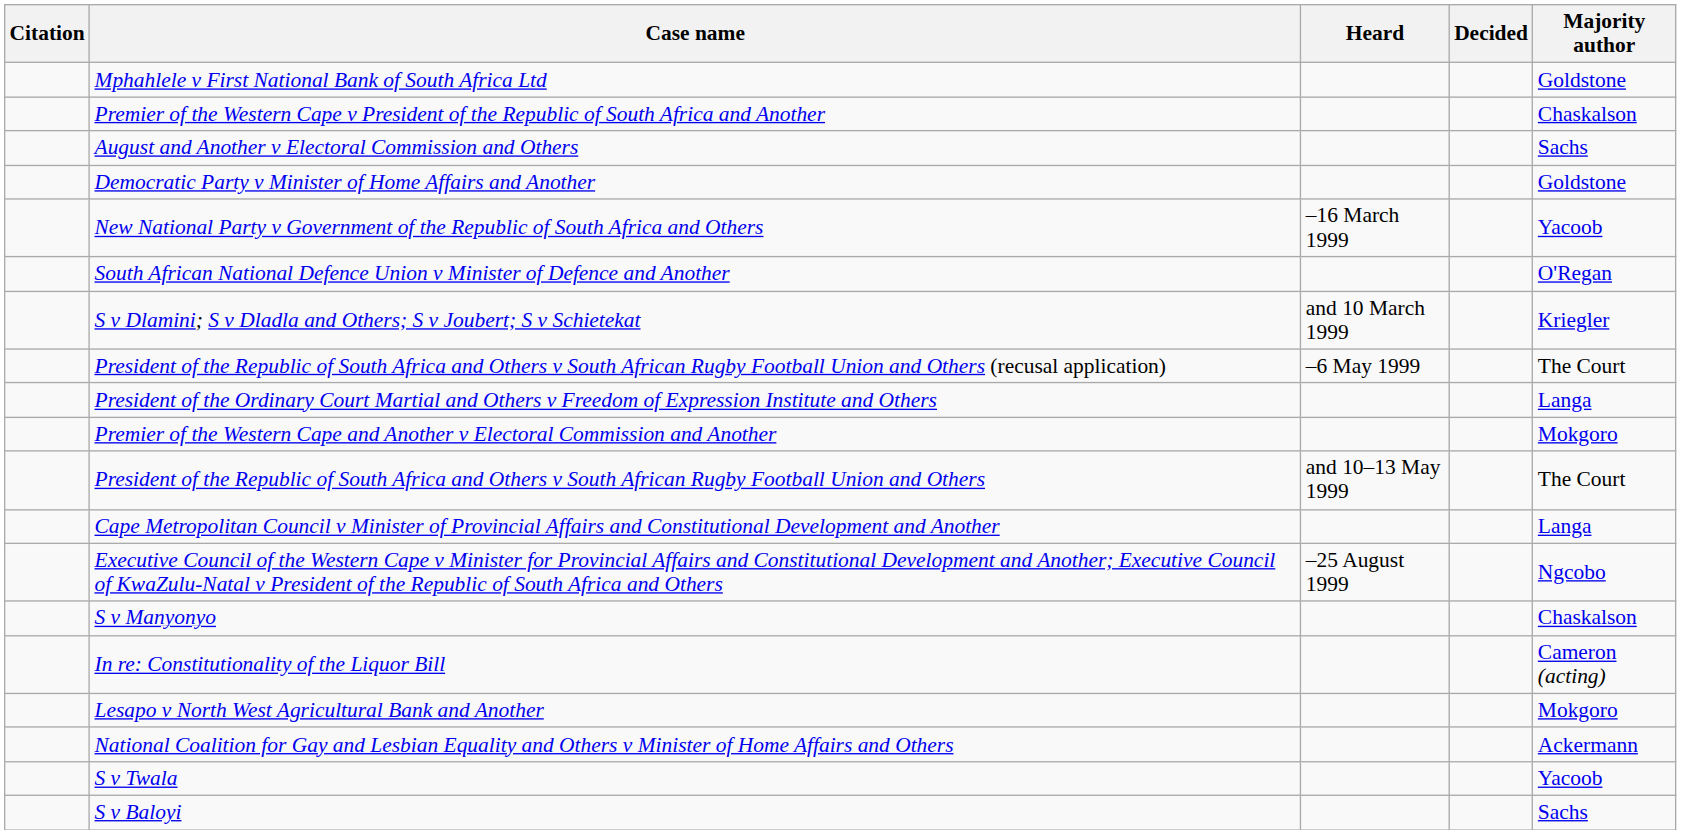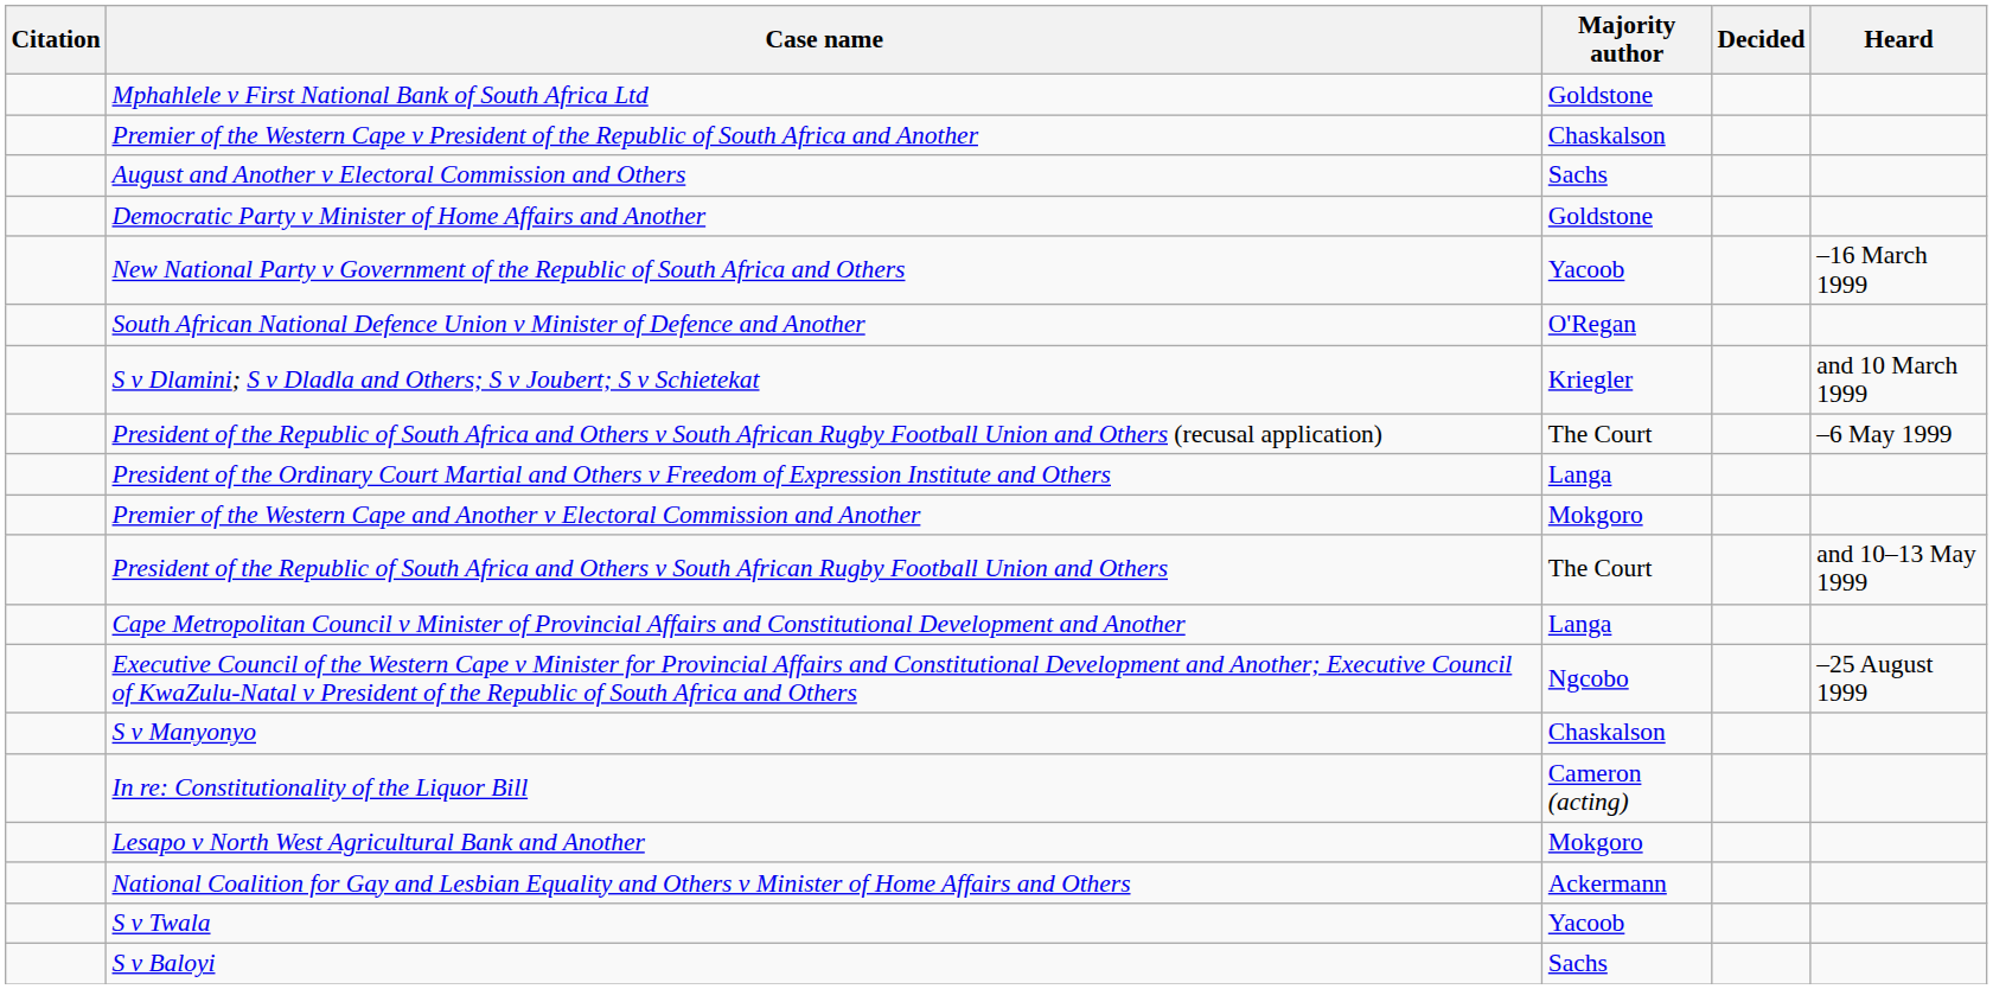 <table class="wikitable sortable static-row-numbers">
 <tr>
 <th>Citation</th>
 <th>Case name</th>
+<th>Majority author</th>
+<th>Decided</th>
 <th>Heard</th>
-<th>Decided</th>
-<th>Majority author</th>
 </tr>
 <tr>
 <td nowrap></td>
 <td><em><a href='#'>Mphahlele v First National Bank of South Africa Ltd</a></em></td>
+<td><a href='#'>Goldstone</a></td>
 <td></td>
 <td></td>
-<td><a href='#'>Goldstone</a></td>
 </tr>
 <tr>
 <td nowrap></td>
 <td><em><a href='#'>Premier of the Western Cape v President of the Republic of South Africa and Another</a></em></td>
+<td><a href='#'>Chaskalson</a></td>
 <td></td>
 <td></td>
-<td><a href='#'>Chaskalson</a></td>
 </tr>
 <tr>
 <td nowrap></td>
 <td><em><a href='#'>August and Another v Electoral Commission and Others</a></em></td>
+<td><a href='#'>Sachs</a></td>
 <td></td>
 <td></td>
-<td><a href='#'>Sachs</a></td>
 </tr>
 <tr>
 <td nowrap></td>
 <td><em><a href='#'>Democratic Party v Minister of Home Affairs and Another</a></em></td>
+<td><a href='#'>Goldstone</a></td>
 <td></td>
 <td></td>
-<td><a href='#'>Goldstone</a></td>
 </tr>
 <tr>
 <td nowrap></td>
 <td><em><a href='#'>New National Party v Government of the Republic of South Africa and Others</a></em></td>
+<td><a href='#'>Yacoob</a></td>
+<td></td>
 <td>–16 March 1999</td>
-<td></td>
-<td><a href='#'>Yacoob</a></td>
 </tr>
 <tr>
 <td nowrap></td>
 <td><em><a href='#'>South African National Defence Union v Minister of Defence and Another</a></em></td>
+<td><a href='#'>O'Regan</a></td>
 <td></td>
 <td></td>
-<td><a href='#'>O'Regan</a></td>
 </tr>
 <tr>
 <td nowrap></td>
 <td><em><a href='#'>S v Dlamini</a>; <a href='#'>S v Dladla and Others; S v Joubert; S v Schietekat</a></em></td>
+<td><a href='#'>Kriegler</a></td>
+<td></td>
 <td> and 10 March 1999</td>
-<td></td>
-<td><a href='#'>Kriegler</a></td>
 </tr>
 <tr>
 <td nowrap></td>
 <td><em><a href='#'>President of the Republic of South Africa and Others v South African Rugby Football Union and Others</a></em> (recusal application)</td>
+<td>The Court</td>
+<td></td>
 <td>–6 May 1999</td>
-<td></td>
-<td>The Court</td>
 </tr>
 <tr>
 <td nowrap></td>
 <td><em><a href='#'>President of the Ordinary Court Martial and Others v Freedom of Expression Institute and Others</a></em></td>
+<td><a href='#'>Langa</a></td>
 <td></td>
 <td></td>
-<td><a href='#'>Langa</a></td>
 </tr>
 <tr>
 <td nowrap></td>
 <td><em><a href='#'>Premier of the Western Cape and Another v Electoral Commission and Another</a></em></td>
+<td><a href='#'>Mokgoro</a></td>
 <td></td>
 <td></td>
-<td><a href='#'>Mokgoro</a></td>
 </tr>
 <tr>
 <td nowrap></td>
 <td><em><a href='#'>President of the Republic of South Africa and Others v South African Rugby Football Union and Others</a></em></td>
+<td>The Court</td>
+<td></td>
 <td> and 10–13 May 1999</td>
-<td></td>
-<td>The Court</td>
 </tr>
 <tr>
 <td nowrap></td>
 <td><em><a href='#'>Cape Metropolitan Council v Minister of Provincial Affairs and Constitutional Development and Another</a></em></td>
+<td><a href='#'>Langa</a></td>
 <td></td>
 <td></td>
-<td><a href='#'>Langa</a></td>
 </tr>
 <tr>
 <td nowrap></td>
 <td><em><a href='#'>Executive Council of the Western Cape v Minister for Provincial Affairs and Constitutional Development and Another; Executive Council of KwaZulu-Natal v President of the Republic of South Africa and Others</a></em></td>
+<td><a href='#'>Ngcobo</a></td>
+<td></td>
 <td>–25 August 1999</td>
-<td></td>
-<td><a href='#'>Ngcobo</a></td>
 </tr>
 <tr>
 <td nowrap></td>
 <td><em><a href='#'>S v Manyonyo</a></em></td>
+<td><a href='#'>Chaskalson</a></td>
 <td></td>
 <td></td>
-<td><a href='#'>Chaskalson</a></td>
 </tr>
 <tr>
 <td nowrap></td>
 <td><em><a href='#'>In re: Constitutionality of the Liquor Bill</a></em></td>
+<td><a href='#'>Cameron</a> <em>(acting)</em></td>
 <td></td>
 <td></td>
-<td><a href='#'>Cameron</a> <em>(acting)</em></td>
 </tr>
 <tr>
 <td nowrap></td>
 <td><em><a href='#'>Lesapo v North West Agricultural Bank and Another</a></em></td>
+<td><a href='#'>Mokgoro</a></td>
 <td></td>
 <td></td>
-<td><a href='#'>Mokgoro</a></td>
 </tr>
 <tr>
 <td nowrap></td>
 <td><em><a href='#'>National Coalition for Gay and Lesbian Equality and Others v Minister of Home Affairs and Others</a></em></td>
+<td><a href='#'>Ackermann</a></td>
 <td></td>
 <td></td>
-<td><a href='#'>Ackermann</a></td>
 </tr>
 <tr>
 <td nowrap></td>
 <td><em><a href='#'>S v Twala</a></em></td>
+<td><a href='#'>Yacoob</a></td>
 <td></td>
 <td></td>
-<td><a href='#'>Yacoob</a></td>
 </tr>
 <tr>
 <td nowrap></td>
 <td><em><a href='#'>S v Baloyi</a></em></td>
+<td><a href='#'>Sachs</a></td>
 <td></td>
 <td></td>
-<td><a href='#'>Sachs</a></td>
 </tr>
 </table>
